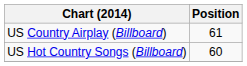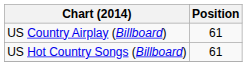 <table class="wikitable sortable">
 <tr>
 <th scope="col">Chart (2014)</th>
 <th scope="col">Position</th>
 </tr>
 <tr>
 <td>US <a href='#'>Country Airplay</a> (<em><a href='#'>Billboard</a></em>)</td>
 <td align="center">61</td>
 </tr>
 <tr>
 <td>US <a href='#'>Hot Country Songs</a> (<em><a href='#'>Billboard</a></em>)</td>
-<td align="center">60</td>
+<td align="center">61</td>
 </tr>
 <tr>
 </tr>
 </table>
